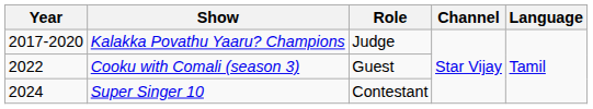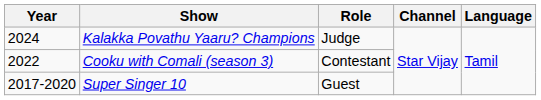 <table class="wikitable" style="font-size: 95%;">
 <tr>
 <th>Year</th>
 <th>Show</th>
 <th>Role</th>
 <th>Channel</th>
 <th>Language</th>
 </tr>
 <tr>
-<td rowspan="1">2017-2020</td>
+<td>2024</td>
 <td><em><a href='#'>Kalakka Povathu Yaaru? Champions</a></em></td>
 <td>Judge</td>
 <td rowspan="3"><a href='#'>Star Vijay</a></td>
 <td rowspan="3"><a href='#'>Tamil</a></td>
 </tr>
 <tr>
 <td rowspan="1">2022</td>
 <td><em><a href='#'>Cooku with Comali (season 3)</a></em></td>
+<td>Contestant</td>
+</tr>
+<tr>
+<td rowspan="1">2017-2020</td>
+<td><em><a href='#'>Super Singer 10</a></em></td>
 <td>Guest</td>
 </tr>
-<tr>
-<td>2024</td>
-<td><em><a href='#'>Super Singer 10</a></em></td>
-<td>Contestant</td>
-</tr>
 </table>
